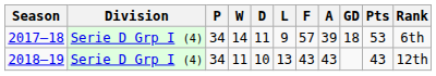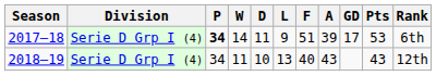 <table class="wikitable sortable" style="text-align:center;">
 <tr>
 <th>Season</th>
 <th class="unsortable">Division</th>
 <th>P</th>
 <th>W</th>
 <th>D</th>
 <th>L</th>
 <th>F</th>
 <th>A</th>
 <th>GD</th>
 <th>Pts</th>
 <th>Rank</th>
 </tr>
 <tr>
 <td><a href='#'>2017–18</a></td>
 <td bgcolor="#DFFFDF"><a href='#'>Serie D Grp I</a> <small>(4)</small></td>
-<td>34</td>
+<td><strong>34</strong></td>
 <td>14</td>
 <td>11</td>
 <td>9</td>
-<td>57</td>
+<td>51</td>
 <td>39</td>
-<td>18</td>
+<td>17</td>
 <td>53</td>
 <td>6th</td>
 </tr>
 <tr>
 <td><a href='#'>2018–19</a></td>
 <td bgcolor="#DFFFDF"><a href='#'>Serie D Grp I</a> <small>(4)</small></td>
 <td>34</td>
 <td>11</td>
 <td>10</td>
 <td>13</td>
-<td>43</td>
+<td>40</td>
 <td>43</td>
 <td></td>
 <td>43</td>
 <td>12th</td>
 </tr>
 </table>
